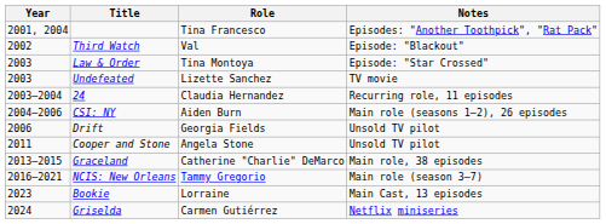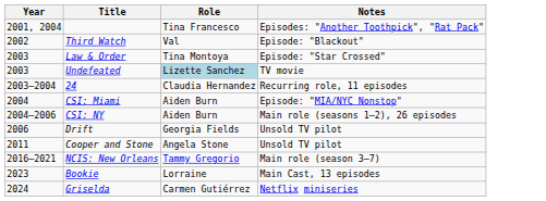 <table class="wikitable sortable">
 <tr>
 <th>Year</th>
 <th>Title</th>
 <th>Role</th>
 <th class="unsortable">Notes</th>
 </tr>
 <tr>
 <td>2001, 2004</td>
 <td><em></em></td>
 <td>Tina Francesco</td>
 <td>Episodes: "<a href='#'>Another Toothpick</a>", "<a href='#'>Rat Pack</a>"</td>
 </tr>
 <tr>
 <td>2002</td>
 <td><em><a href='#'>Third Watch</a></em></td>
 <td>Val</td>
 <td>Episode: "Blackout"</td>
 </tr>
 <tr>
 <td>2003</td>
 <td><em><a href='#'>Law & Order</a></em></td>
 <td>Tina Montoya</td>
 <td>Episode: "Star Crossed"</td>
 </tr>
 <tr>
 <td>2003</td>
 <td><em><a href='#'>Undefeated</a></em></td>
-<td>Lizette Sanchez</td>
+<td style="background: lightblue;">Lizette Sanchez</td>
 <td>TV movie</td>
 </tr>
 <tr>
 <td>2003–2004</td>
 <td><em><a href='#'>24</a></em></td>
 <td>Claudia Hernandez</td>
 <td>Recurring role, 11 episodes</td>
+</tr>
+<tr>
+<td>2004</td>
+<td><em><a href='#'>CSI: Miami</a></em></td>
+<td>Aiden Burn</td>
+<td>Episode: "<a href='#'>MIA/NYC Nonstop</a>"</td>
 </tr>
 <tr>
 <td>2004–2006</td>
 <td><em><a href='#'>CSI: NY</a></em></td>
 <td>Aiden Burn</td>
 <td>Main role (seasons 1–2), 26 episodes</td>
 </tr>
 <tr>
 <td>2006</td>
 <td><em>Drift</em></td>
 <td>Georgia Fields</td>
 <td>Unsold TV pilot</td>
 </tr>
 <tr>
 <td>2011</td>
 <td><em>Cooper and Stone</em></td>
 <td>Angela Stone</td>
 <td>Unsold TV pilot</td>
 </tr>
 <tr>
-<td>2013–2015</td>
-<td><em><a href='#'>Graceland</a></em></td>
-<td>Catherine "Charlie" DeMarco</td>
-<td>Main role, 38 episodes</td>
-</tr>
-<tr>
 <td>2016–2021</td>
 <td><em><a href='#'>NCIS: New Orleans</a></em></td>
 <td><a href='#'>Tammy Gregorio</a></td>
 <td>Main role (season 3–7)</td>
 </tr>
 <tr>
 <td>2023</td>
 <td><em><a href='#'>Bookie</a></em></td>
 <td>Lorraine</td>
 <td>Main Cast, 13 episodes</td>
 </tr>
 <tr>
 <td>2024</td>
 <td><em><a href='#'>Griselda</a></em></td>
 <td>Carmen Gutiérrez</td>
 <td><a href='#'>Netflix</a> <a href='#'>miniseries</a></td>
 </tr>
 </table>
